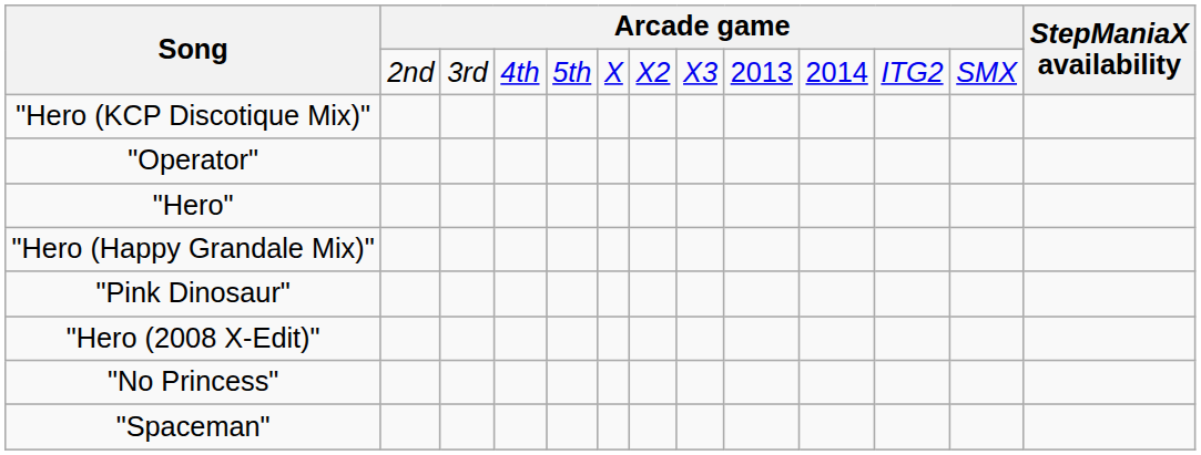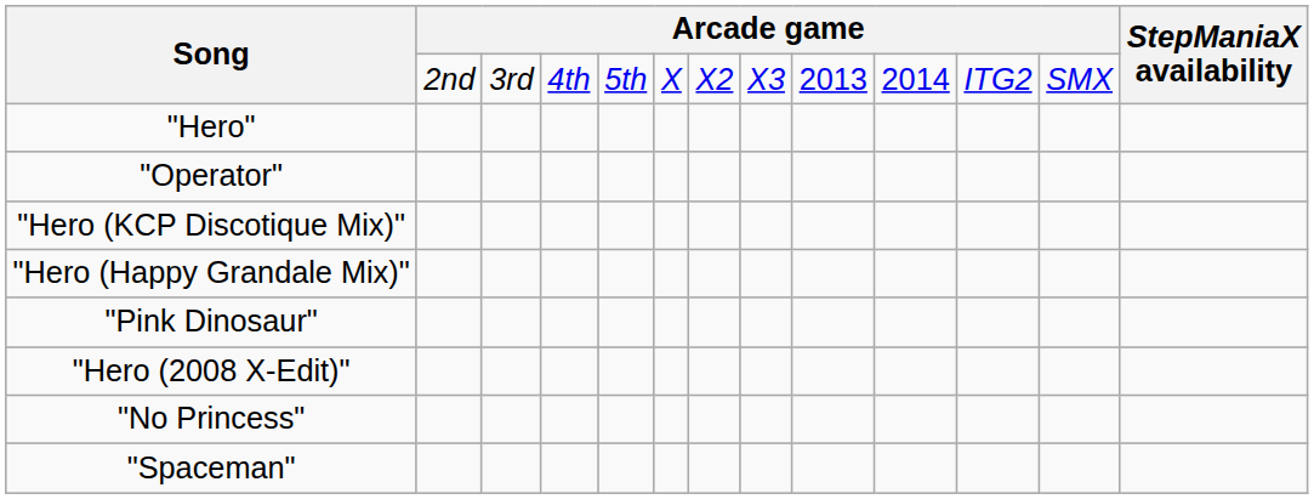 <table class="wikitable" style="text-align:center">
 <tr>
 <th rowspan="2">Song</th>
 <th colspan="11">Arcade game</th>
 <th rowspan="2"><em>StepManiaX</em><br>availability</th>
 </tr>
 <tr>
 <td><em>2nd</em></td>
 <td><em>3rd</em></td>
 <td><em><a href='#'>4th</a></em></td>
 <td><em><a href='#'>5th</a></em></td>
 <td><em><a href='#'>X</a></em></td>
 <td><em><a href='#'>X2</a></em></td>
 <td><em><a href='#'>X3</a></em></td>
 <td><a href='#'>2013</a></td>
 <td><a href='#'>2014</a></td>
 <td><em><a href='#'>ITG2</a></em></td>
 <td><em><a href='#'>SMX</a></em></td>
 </tr>
 <tr>
-<td>"Hero (KCP Discotique Mix)"</td>
+<td>"Hero"</td>
 <td></td>
 <td></td>
 <td></td>
 <td></td>
 <td></td>
 <td></td>
 <td></td>
 <td></td>
 <td></td>
 <td></td>
 <td></td>
 <td></td>
 </tr>
 <tr>
 <td>"Operator"</td>
 <td></td>
 <td></td>
 <td></td>
 <td></td>
 <td></td>
 <td></td>
 <td></td>
 <td></td>
 <td></td>
 <td></td>
 <td></td>
 <td></td>
 </tr>
 <tr>
-<td>"Hero"</td>
+<td>"Hero (KCP Discotique Mix)"</td>
 <td></td>
 <td></td>
 <td></td>
 <td></td>
 <td></td>
 <td></td>
 <td></td>
 <td></td>
 <td></td>
 <td></td>
 <td></td>
 <td></td>
 </tr>
 <tr>
 <td>"Hero (Happy Grandale Mix)"</td>
 <td></td>
 <td></td>
 <td></td>
 <td></td>
 <td></td>
 <td></td>
 <td></td>
 <td></td>
 <td></td>
 <td></td>
 <td></td>
 <td></td>
 </tr>
 <tr>
 <td>"Pink Dinosaur"</td>
 <td></td>
 <td></td>
 <td></td>
 <td></td>
 <td></td>
 <td></td>
 <td></td>
 <td></td>
 <td></td>
 <td></td>
 <td></td>
 <td></td>
 </tr>
 <tr>
 <td>"Hero (2008 X-Edit)"</td>
 <td></td>
 <td></td>
 <td></td>
 <td></td>
 <td></td>
 <td></td>
 <td></td>
 <td></td>
 <td></td>
 <td></td>
 <td></td>
 <td></td>
 </tr>
 <tr>
 <td>"No Princess"</td>
 <td></td>
 <td></td>
 <td></td>
 <td></td>
 <td></td>
 <td></td>
 <td></td>
 <td></td>
 <td></td>
 <td></td>
 <td></td>
 <td></td>
 </tr>
 <tr>
 <td>"Spaceman"</td>
 <td></td>
 <td></td>
 <td></td>
 <td></td>
 <td></td>
 <td></td>
 <td></td>
 <td></td>
 <td></td>
 <td></td>
 <td></td>
 <td></td>
 </tr>
 </table>
